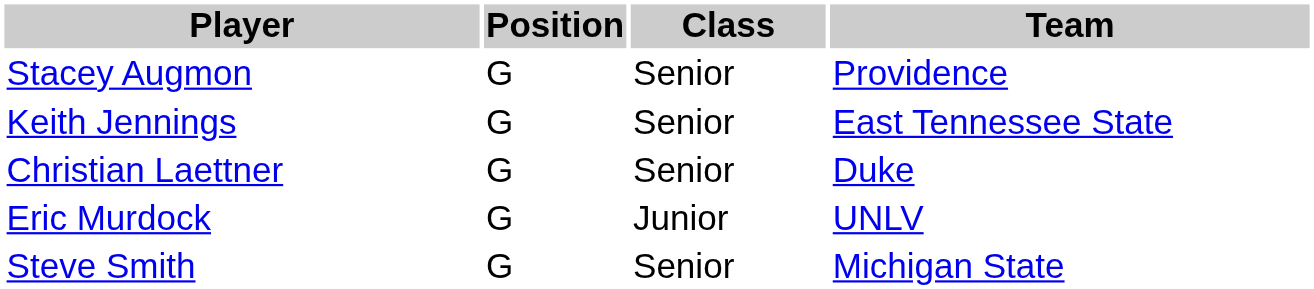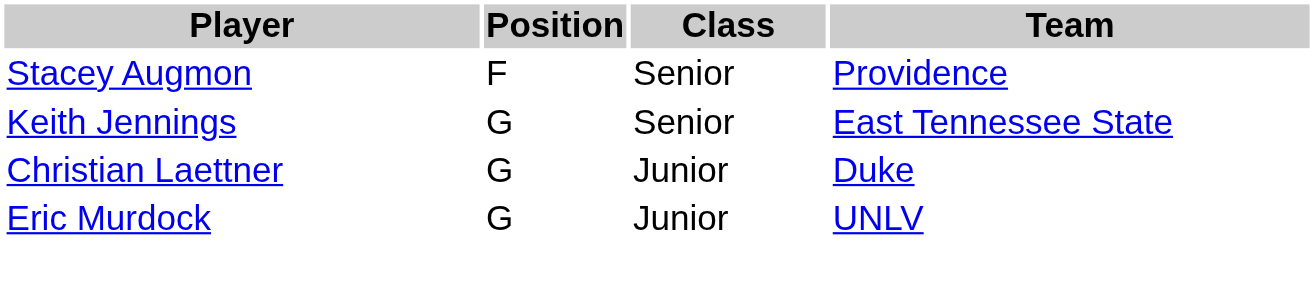 <table style="width:600px" "border:'1' 'solid' 'gray'">
 <tr>
 <th bgcolor="#CCCCCC" style="width:40%">Player</th>
 <th bgcolor="#CCCCCC" style="width:4%">Position</th>
 <th bgcolor="#CCCCCC" style="width:16%">Class</th>
 <th bgcolor="#CCCCCC" style="width:40%">Team</th>
 </tr>
 <tr>
 <td><a href='#'>Stacey Augmon</a></td>
-<td>G</td>
+<td>F</td>
 <td>Senior</td>
 <td><a href='#'>Providence</a></td>
 </tr>
 <tr>
 <td><a href='#'>Keith Jennings</a></td>
 <td>G</td>
 <td>Senior</td>
 <td><a href='#'>East Tennessee State</a></td>
 </tr>
 <tr>
 <td><a href='#'>Christian Laettner</a></td>
 <td>G</td>
-<td>Senior</td>
+<td>Junior</td>
 <td><a href='#'>Duke</a></td>
 </tr>
 <tr>
 <td><a href='#'>Eric Murdock</a></td>
 <td>G</td>
 <td>Junior</td>
 <td><a href='#'>UNLV</a></td>
 </tr>
-<tr>
-<td><a href='#'>Steve Smith</a></td>
-<td>G</td>
-<td>Senior</td>
-<td><a href='#'>Michigan State</a></td>
-</tr>
 </table>
